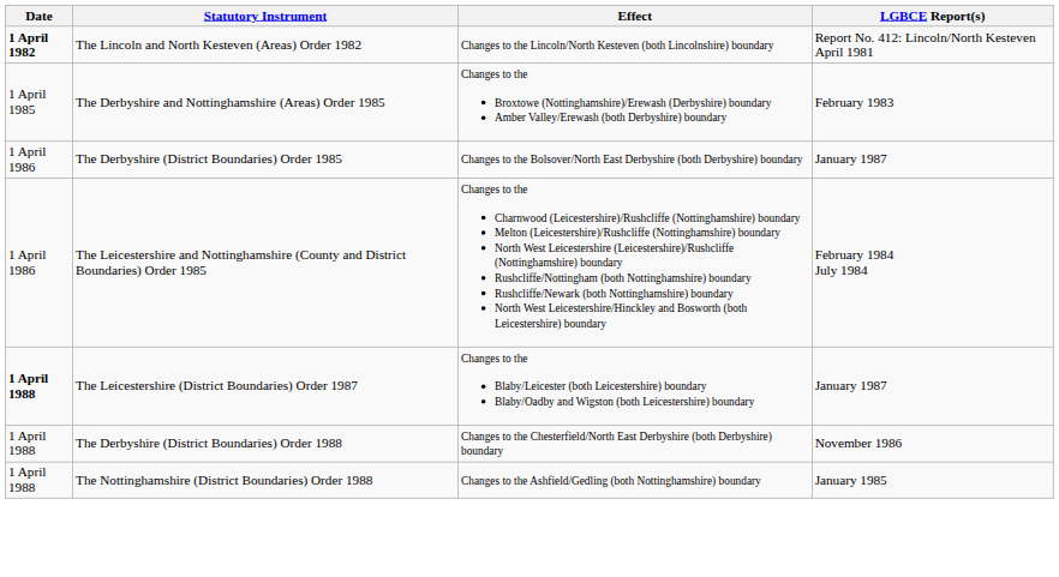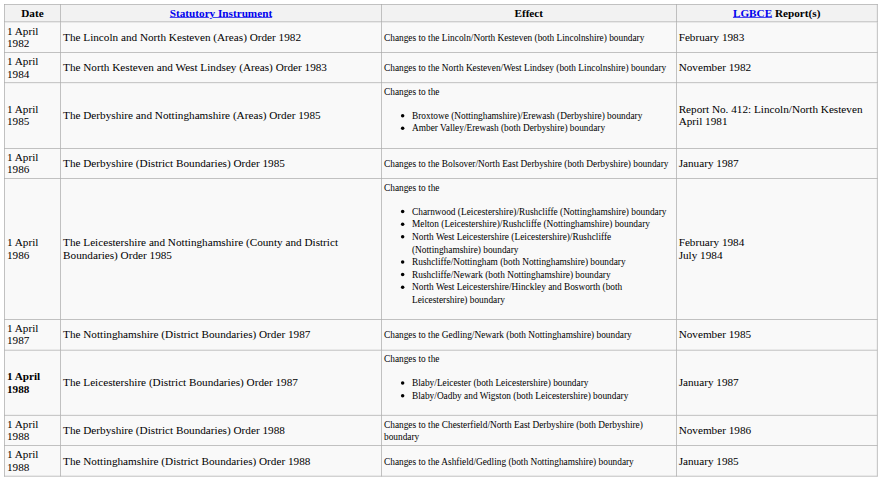 <table class="wikitable sortable">
 <tr>
 <th>Date</th>
 <th><a href='#'>Statutory Instrument</a></th>
 <th>Effect</th>
 <th><a href='#'>LGBCE</a> Report(s)</th>
 </tr>
 <tr>
-<td><strong>1 April 1982</strong></td>
+<td>1 April 1982</td>
 <td>The Lincoln and North Kesteven (Areas) Order 1982</td>
 <td><small>Changes to the Lincoln/North Kesteven (both Lincolnshire) boundary</small></td>
-<td>Report No. 412: Lincoln/North Kesteven April 1981</td>
+<td> February 1983</td>
+</tr>
+<tr>
+<td>1 April 1984</td>
+<td>The North Kesteven and West Lindsey (Areas) Order 1983</td>
+<td><small>Changes to the North Kesteven/West Lindsey (both Lincolnshire) boundary</small></td>
+<td> November 1982</td>
 </tr>
 <tr>
 <td>1 April 1985</td>
 <td>The Derbyshire and Nottinghamshire (Areas) Order 1985</td>
 <td><small>Changes to the</small><br><ul><li><small>Broxtowe (Nottinghamshire)/Erewash (Derbyshire) boundary</small></li><li><small>Amber Valley/Erewash (both Derbyshire) boundary</small></li></ul></td>
-<td> February 1983</td>
+<td>Report No. 412: Lincoln/North Kesteven April 1981</td>
 </tr>
 <tr>
 <td>1 April 1986</td>
 <td>The Derbyshire (District Boundaries) Order 1985</td>
 <td><small>Changes to the Bolsover/North East Derbyshire (both Derbyshire) boundary</small></td>
 <td> January 1987</td>
 </tr>
 <tr>
 <td>1 April 1986</td>
 <td>The Leicestershire and Nottinghamshire (County and District Boundaries) Order 1985</td>
 <td><small>Changes to the</small><br><ul><li><small>Charnwood (Leicestershire)/Rushcliffe (Nottinghamshire) boundary</small></li><li><small>Melton (Leicestershire)/Rushcliffe (Nottinghamshire) boundary</small></li><li><small>North West Leicestershire (Leicestershire)/Rushcliffe (Nottinghamshire) boundary</small></li><li><small>Rushcliffe/Nottingham (both Nottinghamshire) boundary</small></li><li><small>Rushcliffe/Newark (both Nottinghamshire) boundary</small></li><li><small>North West Leicestershire/Hinckley and Bosworth (both Leicestershire) boundary</small></li></ul></td>
 <td> February 1984<br> July 1984</td>
+</tr>
+<tr>
+<td>1 April 1987</td>
+<td>The Nottinghamshire (District Boundaries) Order 1987</td>
+<td><small>Changes to the Gedling/Newark (both Nottinghamshire) boundary</small></td>
+<td> November 1985</td>
 </tr>
 <tr>
 <td><strong>1 April 1988</strong></td>
 <td>The Leicestershire (District Boundaries) Order 1987</td>
 <td><small>Changes to the</small><br><ul><li><small>Blaby/Leicester (both Leicestershire) boundary</small></li><li><small>Blaby/Oadby and Wigston (both Leicestershire) boundary</small></li></ul></td>
 <td> January 1987</td>
 </tr>
 <tr>
 <td>1 April 1988</td>
 <td>The Derbyshire (District Boundaries) Order 1988</td>
 <td><small>Changes to the Chesterfield/North East Derbyshire (both Derbyshire) boundary</small></td>
 <td> November 1986</td>
 </tr>
 <tr>
 <td>1 April 1988</td>
 <td>The Nottinghamshire (District Boundaries) Order 1988</td>
 <td><small>Changes to the Ashfield/Gedling (both Nottinghamshire) boundary</small></td>
 <td> January 1985</td>
 </tr>
 </table>
